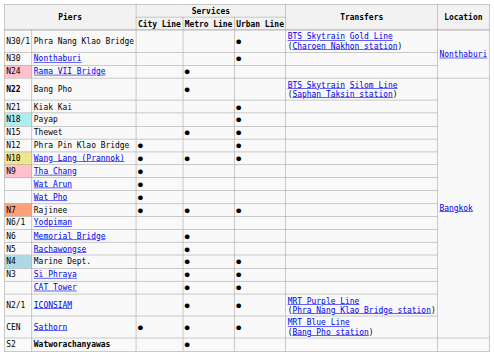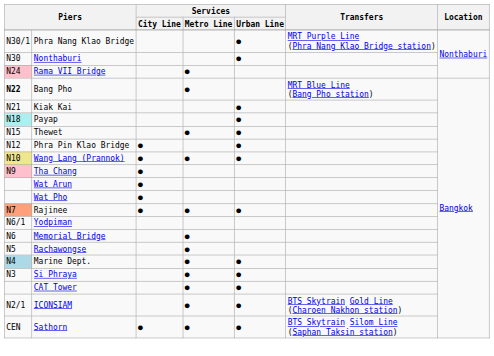 <table class="wikitable">
 <tr>
 <th colspan="2" rowspan="2">Piers</th>
 <th colspan="3">Services</th>
 <th rowspan="2">Transfers</th>
 <th rowspan="2">Location</th>
 </tr>
 <tr>
 <th>City Line</th>
 <th>Metro Line</th>
 <th>Urban Line</th>
 </tr>
 <tr>
 </tr>
 <tr>
 <td>N30/1</td>
 <td>Phra Nang Klao Bridge</td>
 <td></td>
 <td></td>
 <td>●</td>
-<td> <a href='#'>BTS Skytrain</a> <a href='#'>Gold Line</a><br>(<a href='#'>Charoen Nakhon station</a>)</td>
+<td> <a href='#'>MRT Purple Line</a><br>(<a href='#'>Phra Nang Klao Bridge station</a>)</td>
 <td rowspan="3"><a href='#'>Nonthaburi</a></td>
 </tr>
 <tr>
 <td>N30</td>
 <td><a href='#'>Nonthaburi</a></td>
 <td></td>
 <td></td>
 <td>●</td>
 <td></td>
 </tr>
 <tr>
 <td style="background: pink;">N24</td>
 <td><a href='#'>Rama VII Bridge</a></td>
 <td></td>
 <td>●</td>
 <td></td>
 <td></td>
 </tr>
 <tr>
 <td><strong>N22</strong></td>
 <td>Bang Pho</td>
 <td></td>
 <td>●</td>
 <td></td>
-<td> <a href='#'>BTS Skytrain</a> <a href='#'>Silom Line</a><br>(<a href='#'>Saphan Taksin station</a>)</td>
+<td> <a href='#'>MRT Blue Line</a><br>(<a href='#'>Bang Pho station</a>)</td>
 <td rowspan="18"><a href='#'>Bangkok</a></td>
 </tr>
 <tr>
 <td>N21</td>
 <td>Kiak Kai</td>
 <td></td>
 <td></td>
 <td>●</td>
 <td></td>
 </tr>
 <tr>
 <td style="background: paleturquoise;">N18</td>
 <td>Payap</td>
 <td></td>
 <td></td>
 <td>●</td>
 <td></td>
 </tr>
 <tr>
 <td>N15</td>
 <td>Thewet</td>
 <td></td>
 <td>●</td>
 <td>●</td>
 <td></td>
 </tr>
 <tr>
 <td>N12</td>
 <td>Phra Pin Klao Bridge</td>
 <td>●</td>
 <td></td>
 <td>●</td>
 <td></td>
 </tr>
 <tr>
 <td style="background: khaki;">N10</td>
 <td><a href='#'>Wang Lang (Prannok)</a></td>
 <td>●</td>
 <td>●</td>
 <td>●</td>
 <td></td>
 </tr>
 <tr>
 <td style="background: pink;">N9</td>
 <td><a href='#'>Tha Chang</a></td>
 <td>●</td>
 <td></td>
 <td></td>
 <td></td>
 </tr>
 <tr>
 <td></td>
 <td><a href='#'>Wat Arun</a></td>
 <td>●</td>
 <td></td>
 <td></td>
 <td></td>
 </tr>
 <tr>
 <td></td>
 <td><a href='#'>Wat Pho</a></td>
 <td>●</td>
 <td></td>
 <td></td>
 <td></td>
 </tr>
 <tr>
 <td style="background: lightsalmon;">N7</td>
 <td>Rajinee</td>
 <td>●</td>
 <td>●</td>
 <td>●</td>
 <td></td>
 </tr>
 <tr>
 <td>N6/1</td>
 <td><a href='#'>Yodpiman</a></td>
 <td></td>
 <td></td>
 <td></td>
 <td></td>
 </tr>
 <tr>
 <td>N6</td>
 <td><a href='#'>Memorial Bridge</a></td>
 <td></td>
 <td>●</td>
 <td></td>
 <td></td>
 </tr>
 <tr>
 <td>N5</td>
 <td><a href='#'>Rachawongse</a></td>
 <td></td>
 <td>●</td>
 <td></td>
 <td></td>
 </tr>
 <tr>
 <td style="background: lightblue;">N4</td>
 <td>Marine Dept.</td>
 <td></td>
 <td>●</td>
 <td>●</td>
 <td></td>
 </tr>
 <tr>
 <td>N3</td>
 <td><a href='#'>Si Phraya</a></td>
 <td></td>
 <td>●</td>
 <td>●</td>
 <td></td>
 </tr>
 <tr>
 <td></td>
 <td><a href='#'>CAT Tower</a></td>
 <td></td>
 <td>●</td>
 <td>●</td>
 <td></td>
 </tr>
 <tr>
 <td>N2/1</td>
 <td><a href='#'>ICONSIAM</a></td>
 <td></td>
 <td>●</td>
 <td>●</td>
-<td> <a href='#'>MRT Purple Line</a><br>(<a href='#'>Phra Nang Klao Bridge station</a>)</td>
+<td> <a href='#'>BTS Skytrain</a> <a href='#'>Gold Line</a><br>(<a href='#'>Charoen Nakhon station</a>)</td>
 </tr>
 <tr>
 <td>CEN</td>
 <td><a href='#'>Sathorn</a></td>
 <td>●</td>
 <td>●</td>
 <td>●</td>
-<td> <a href='#'>MRT Blue Line</a><br>(<a href='#'>Bang Pho station</a>)</td>
-</tr>
-<tr>
-<td>S2</td>
-<td><strong>Watworachanyawas</strong></td>
-<td></td>
-<td>●</td>
-<td></td>
-<td></td>
-<td></td>
+<td> <a href='#'>BTS Skytrain</a> <a href='#'>Silom Line</a><br>(<a href='#'>Saphan Taksin station</a>)</td>
 </tr>
 </table>
